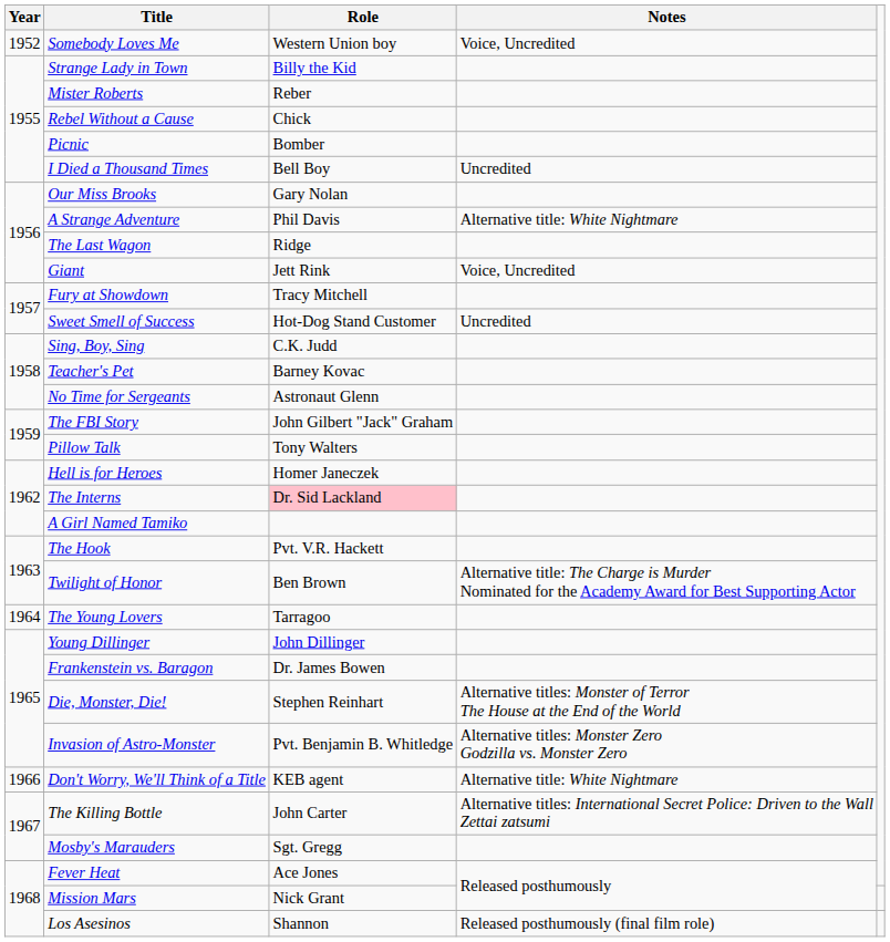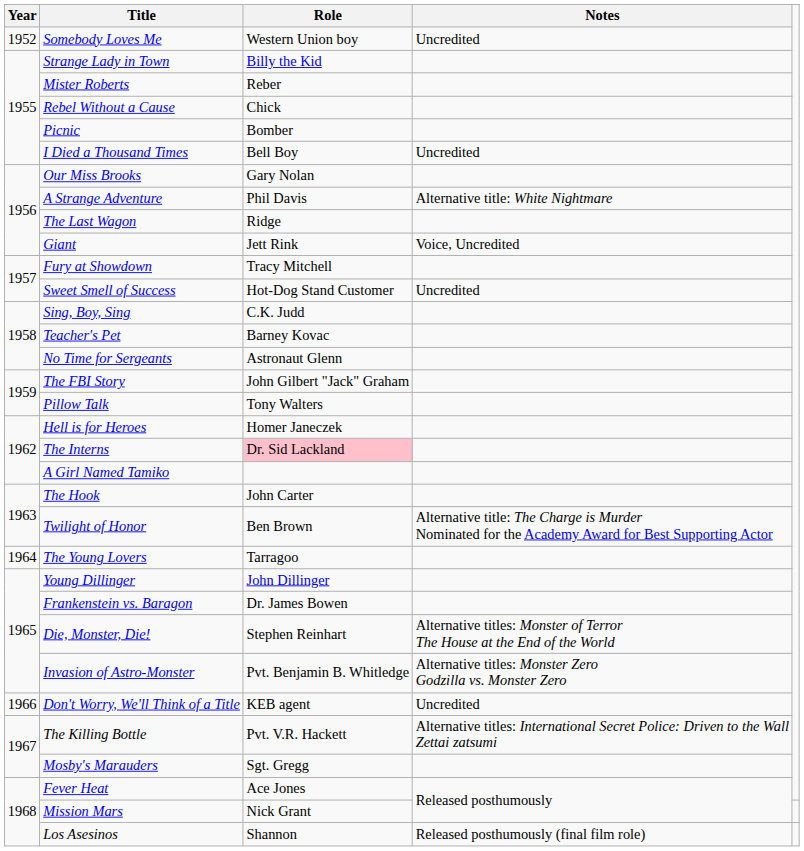 <table class="wikitable sortable">
 <tr>
 <th>Year</th>
 <th>Title</th>
 <th>Role</th>
 <th class="unsortable">Notes</th>
 </tr>
 <tr>
 <td>1952</td>
 <td><em><a href='#'>Somebody Loves Me</a></em></td>
 <td>Western Union boy</td>
-<td>Voice, Uncredited</td>
+<td>Uncredited</td>
 </tr>
 <tr>
 <td rowspan=5>1955</td>
 <td><em><a href='#'>Strange Lady in Town</a></em></td>
 <td><a href='#'>Billy the Kid</a></td>
 <td></td>
 </tr>
 <tr>
 <td><em><a href='#'>Mister Roberts</a></em></td>
 <td>Reber</td>
 <td></td>
 </tr>
 <tr>
 <td><em><a href='#'>Rebel Without a Cause</a></em></td>
 <td>Chick</td>
 <td></td>
 </tr>
 <tr>
 <td><em><a href='#'>Picnic</a></em></td>
 <td>Bomber</td>
 <td></td>
 </tr>
 <tr>
 <td><em><a href='#'>I Died a Thousand Times</a></em></td>
 <td>Bell Boy</td>
 <td>Uncredited</td>
 </tr>
 <tr>
 <td rowspan=4>1956</td>
 <td><em><a href='#'>Our Miss Brooks</a></em></td>
 <td>Gary Nolan</td>
 <td></td>
 </tr>
 <tr>
 <td><em><a href='#'>A Strange Adventure</a></em></td>
 <td>Phil Davis</td>
 <td>Alternative title: <em>White Nightmare</em></td>
 </tr>
 <tr>
 <td><em><a href='#'>The Last Wagon</a></em></td>
 <td>Ridge</td>
 <td></td>
 </tr>
 <tr>
 <td><em><a href='#'>Giant</a></em></td>
 <td>Jett Rink</td>
 <td>Voice, Uncredited</td>
 </tr>
 <tr>
 <td rowspan=2>1957</td>
 <td><em><a href='#'>Fury at Showdown</a></em></td>
 <td>Tracy Mitchell</td>
 <td></td>
 </tr>
 <tr>
 <td><em><a href='#'>Sweet Smell of Success</a></em></td>
 <td>Hot-Dog Stand Customer</td>
 <td>Uncredited</td>
 </tr>
 <tr>
 <td rowspan=3>1958</td>
 <td><em><a href='#'>Sing, Boy, Sing</a></em></td>
 <td>C.K. Judd</td>
 <td></td>
 </tr>
 <tr>
 <td><em><a href='#'>Teacher's Pet</a></em></td>
 <td>Barney Kovac</td>
 <td></td>
 </tr>
 <tr>
 <td><em><a href='#'>No Time for Sergeants</a></em></td>
 <td>Astronaut Glenn</td>
 <td></td>
 </tr>
 <tr>
 <td rowspan=2>1959</td>
 <td><em><a href='#'>The FBI Story</a></em></td>
 <td>John Gilbert "Jack" Graham</td>
 <td></td>
 </tr>
 <tr>
 <td><em><a href='#'>Pillow Talk</a></em></td>
 <td>Tony Walters</td>
 <td></td>
 </tr>
 <tr>
 <td rowspan=3>1962</td>
 <td><em><a href='#'>Hell is for Heroes</a></em></td>
 <td>Homer Janeczek</td>
 <td></td>
 </tr>
 <tr>
 <td><em><a href='#'>The Interns</a></em></td>
 <td style="background: pink;">Dr. Sid Lackland</td>
 <td></td>
 </tr>
 <tr>
 <td><em><a href='#'>A Girl Named Tamiko</a></em></td>
 <td></td>
 <td></td>
 </tr>
 <tr>
 <td rowspan=2>1963</td>
 <td><em><a href='#'>The Hook</a></em></td>
-<td>Pvt. V.R. Hackett</td>
+<td>John Carter</td>
 <td></td>
 </tr>
 <tr>
 <td><em><a href='#'>Twilight of Honor</a></em></td>
 <td>Ben Brown</td>
 <td>Alternative title: <em>The Charge is Murder</em><br>Nominated for the <a href='#'>Academy Award for Best Supporting Actor</a></td>
 </tr>
 <tr>
 <td>1964</td>
 <td><em><a href='#'>The Young Lovers</a></em></td>
 <td>Tarragoo</td>
 <td></td>
 </tr>
 <tr>
 <td rowspan=4>1965</td>
 <td><em><a href='#'>Young Dillinger</a></em></td>
 <td><a href='#'>John Dillinger</a></td>
 <td></td>
 </tr>
 <tr>
 <td><em><a href='#'>Frankenstein vs. Baragon</a></em></td>
 <td>Dr. James Bowen</td>
 <td></td>
 </tr>
 <tr>
 <td><em><a href='#'>Die, Monster, Die!</a></em></td>
 <td>Stephen Reinhart</td>
 <td>Alternative titles: <em>Monster of Terror</em><br><em>The House at the End of the World</em></td>
 </tr>
 <tr>
 <td><em><a href='#'>Invasion of Astro-Monster</a></em></td>
 <td>Pvt. Benjamin B. Whitledge</td>
 <td>Alternative titles: <em>Monster Zero</em><br><em>Godzilla vs. Monster Zero</em></td>
 </tr>
 <tr>
 <td>1966</td>
 <td><em><a href='#'>Don't Worry, We'll Think of a Title</a></em></td>
 <td>KEB agent</td>
-<td>Alternative title: <em>White Nightmare</em></td>
+<td>Uncredited</td>
 </tr>
 <tr>
 <td rowspan=2>1967</td>
 <td><em>The Killing Bottle</em></td>
-<td>John Carter</td>
+<td>Pvt. V.R. Hackett</td>
 <td>Alternative titles: <em>International Secret Police: Driven to the Wall </em><br><em>Zettai zatsumi</em></td>
 </tr>
 <tr>
 <td><em><a href='#'>Mosby's Marauders</a></em></td>
 <td>Sgt. Gregg</td>
 <td></td>
 </tr>
 <tr>
 <td rowspan=3>1968</td>
 <td><em><a href='#'>Fever Heat</a></em></td>
 <td>Ace Jones</td>
 <td rowspan=2>Released posthumously</td>
 </tr>
 <tr>
 <td><em><a href='#'>Mission Mars</a></em></td>
 <td>Nick Grant</td>
 <td></td>
 </tr>
 <tr>
 <td><em>Los Asesinos</em></td>
 <td>Shannon</td>
 <td>Released posthumously (final film role)</td>
 </tr>
 </table>
